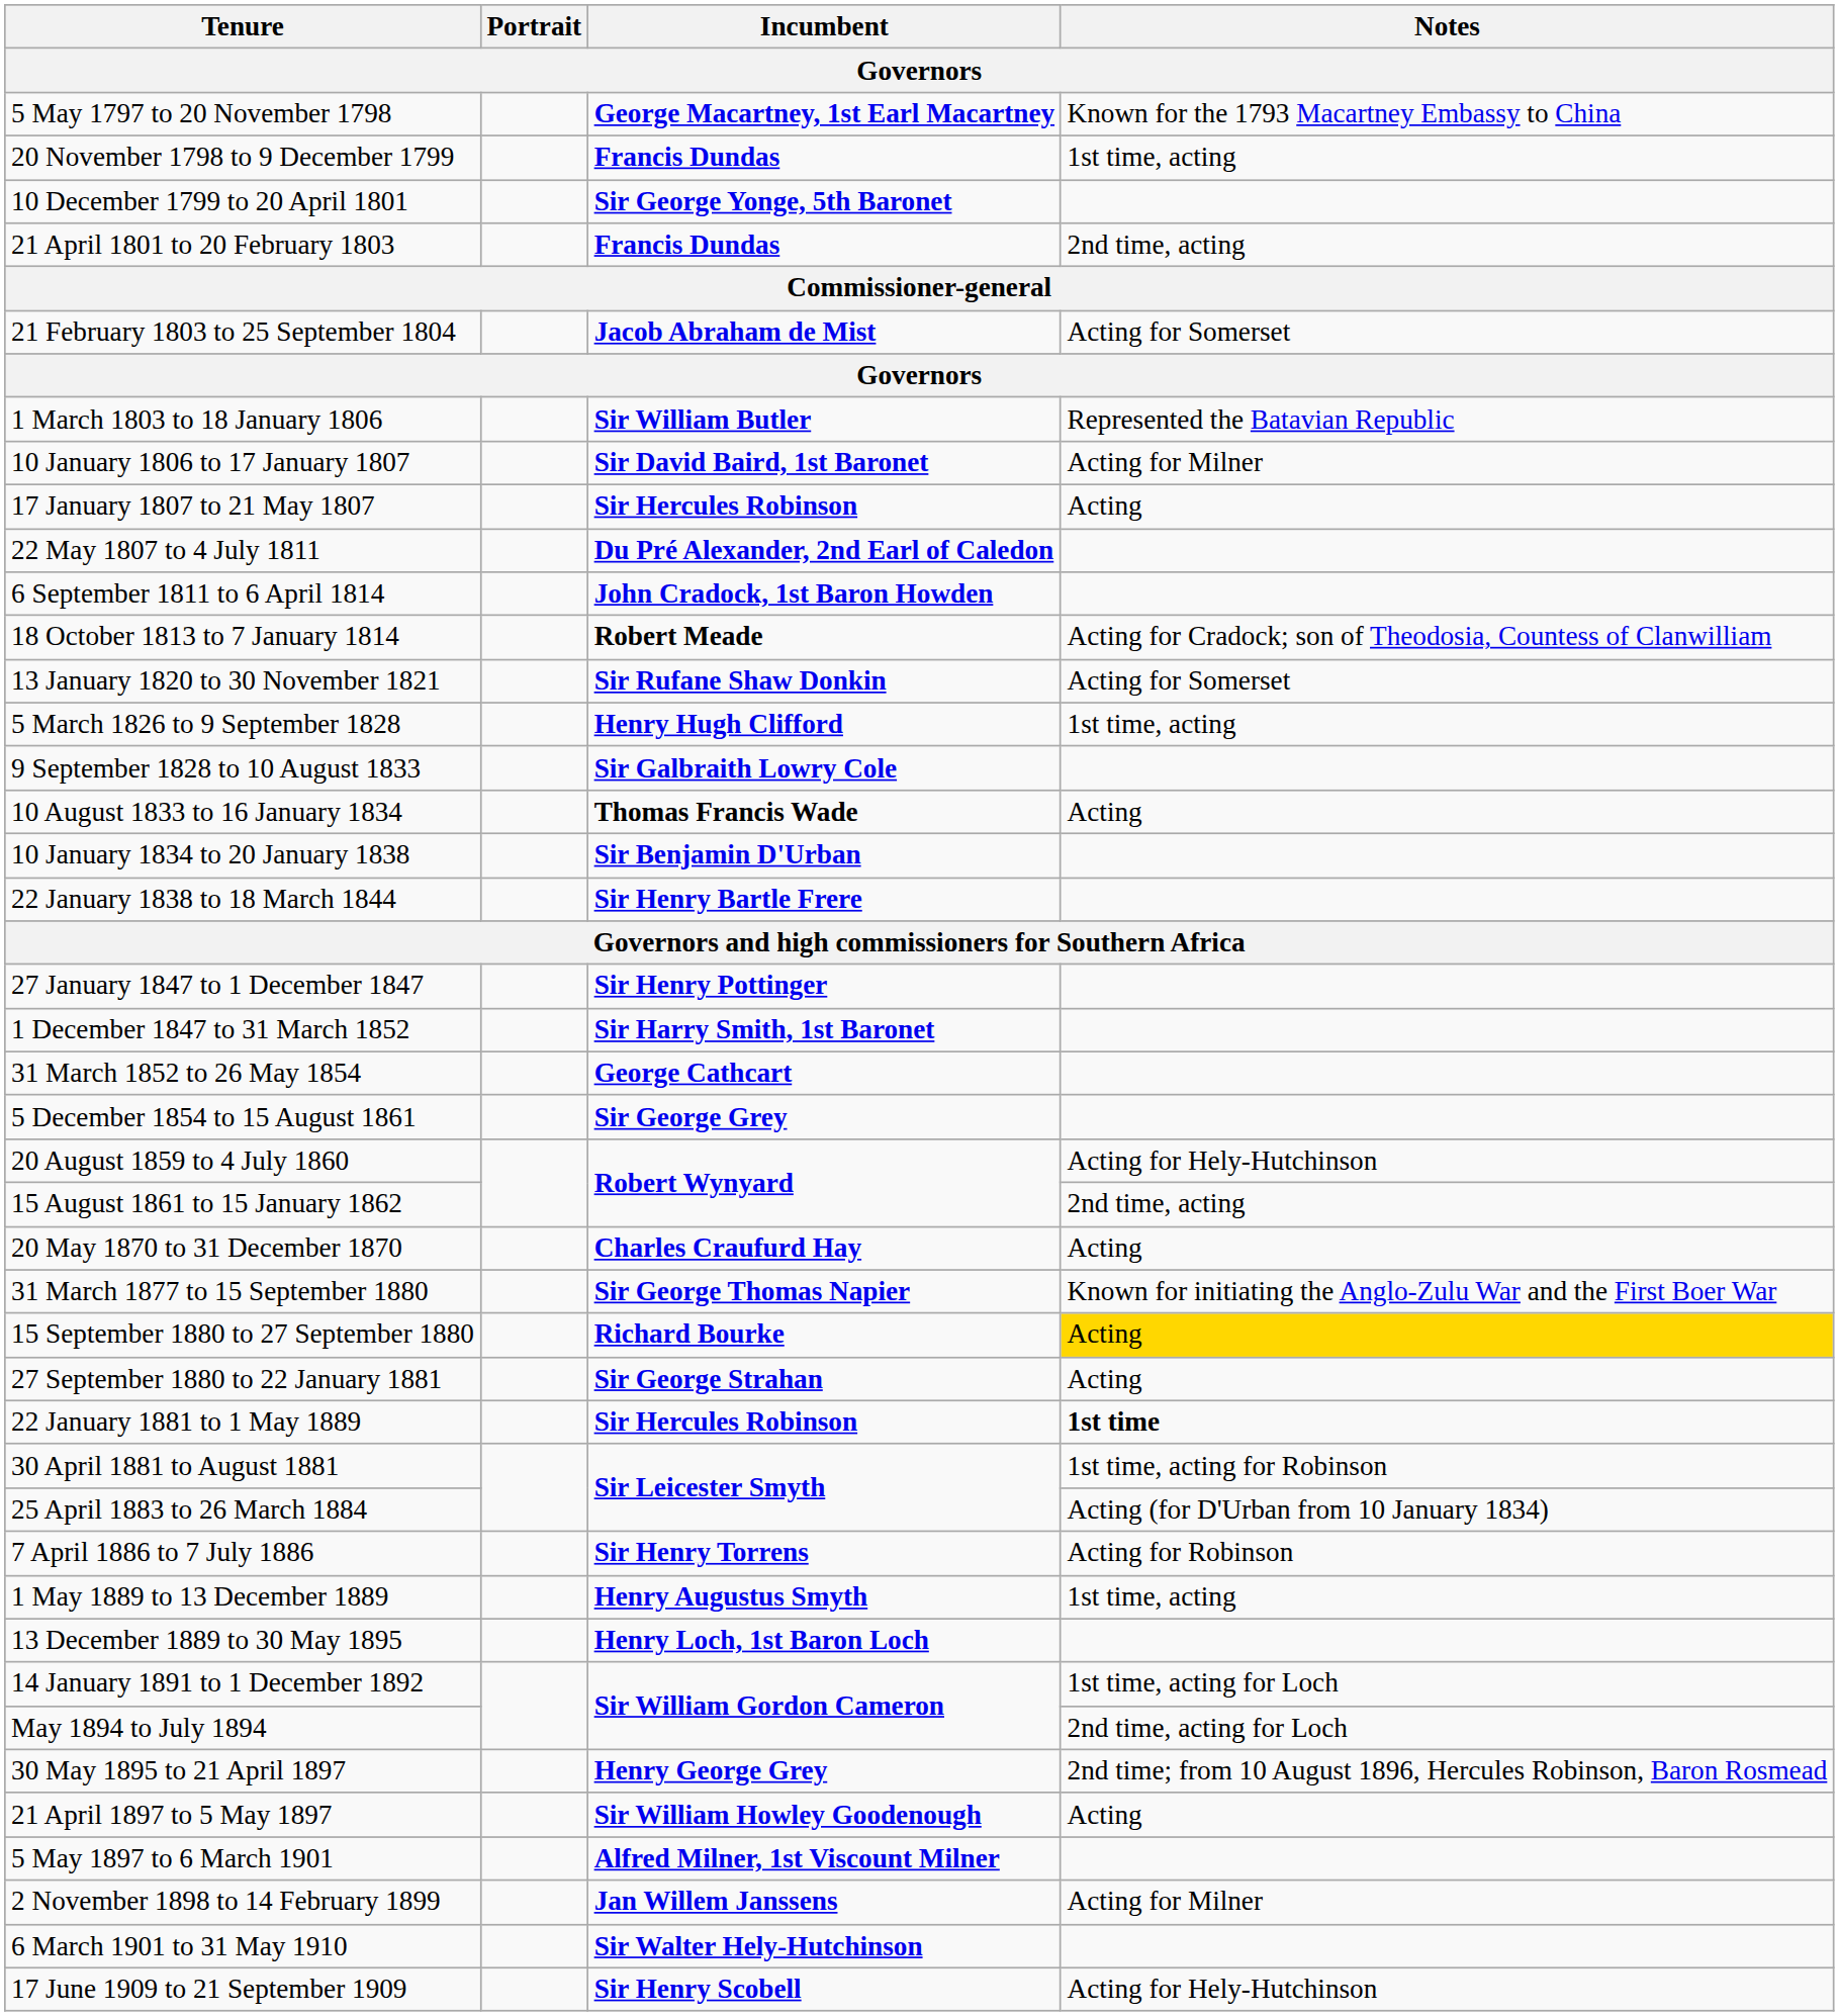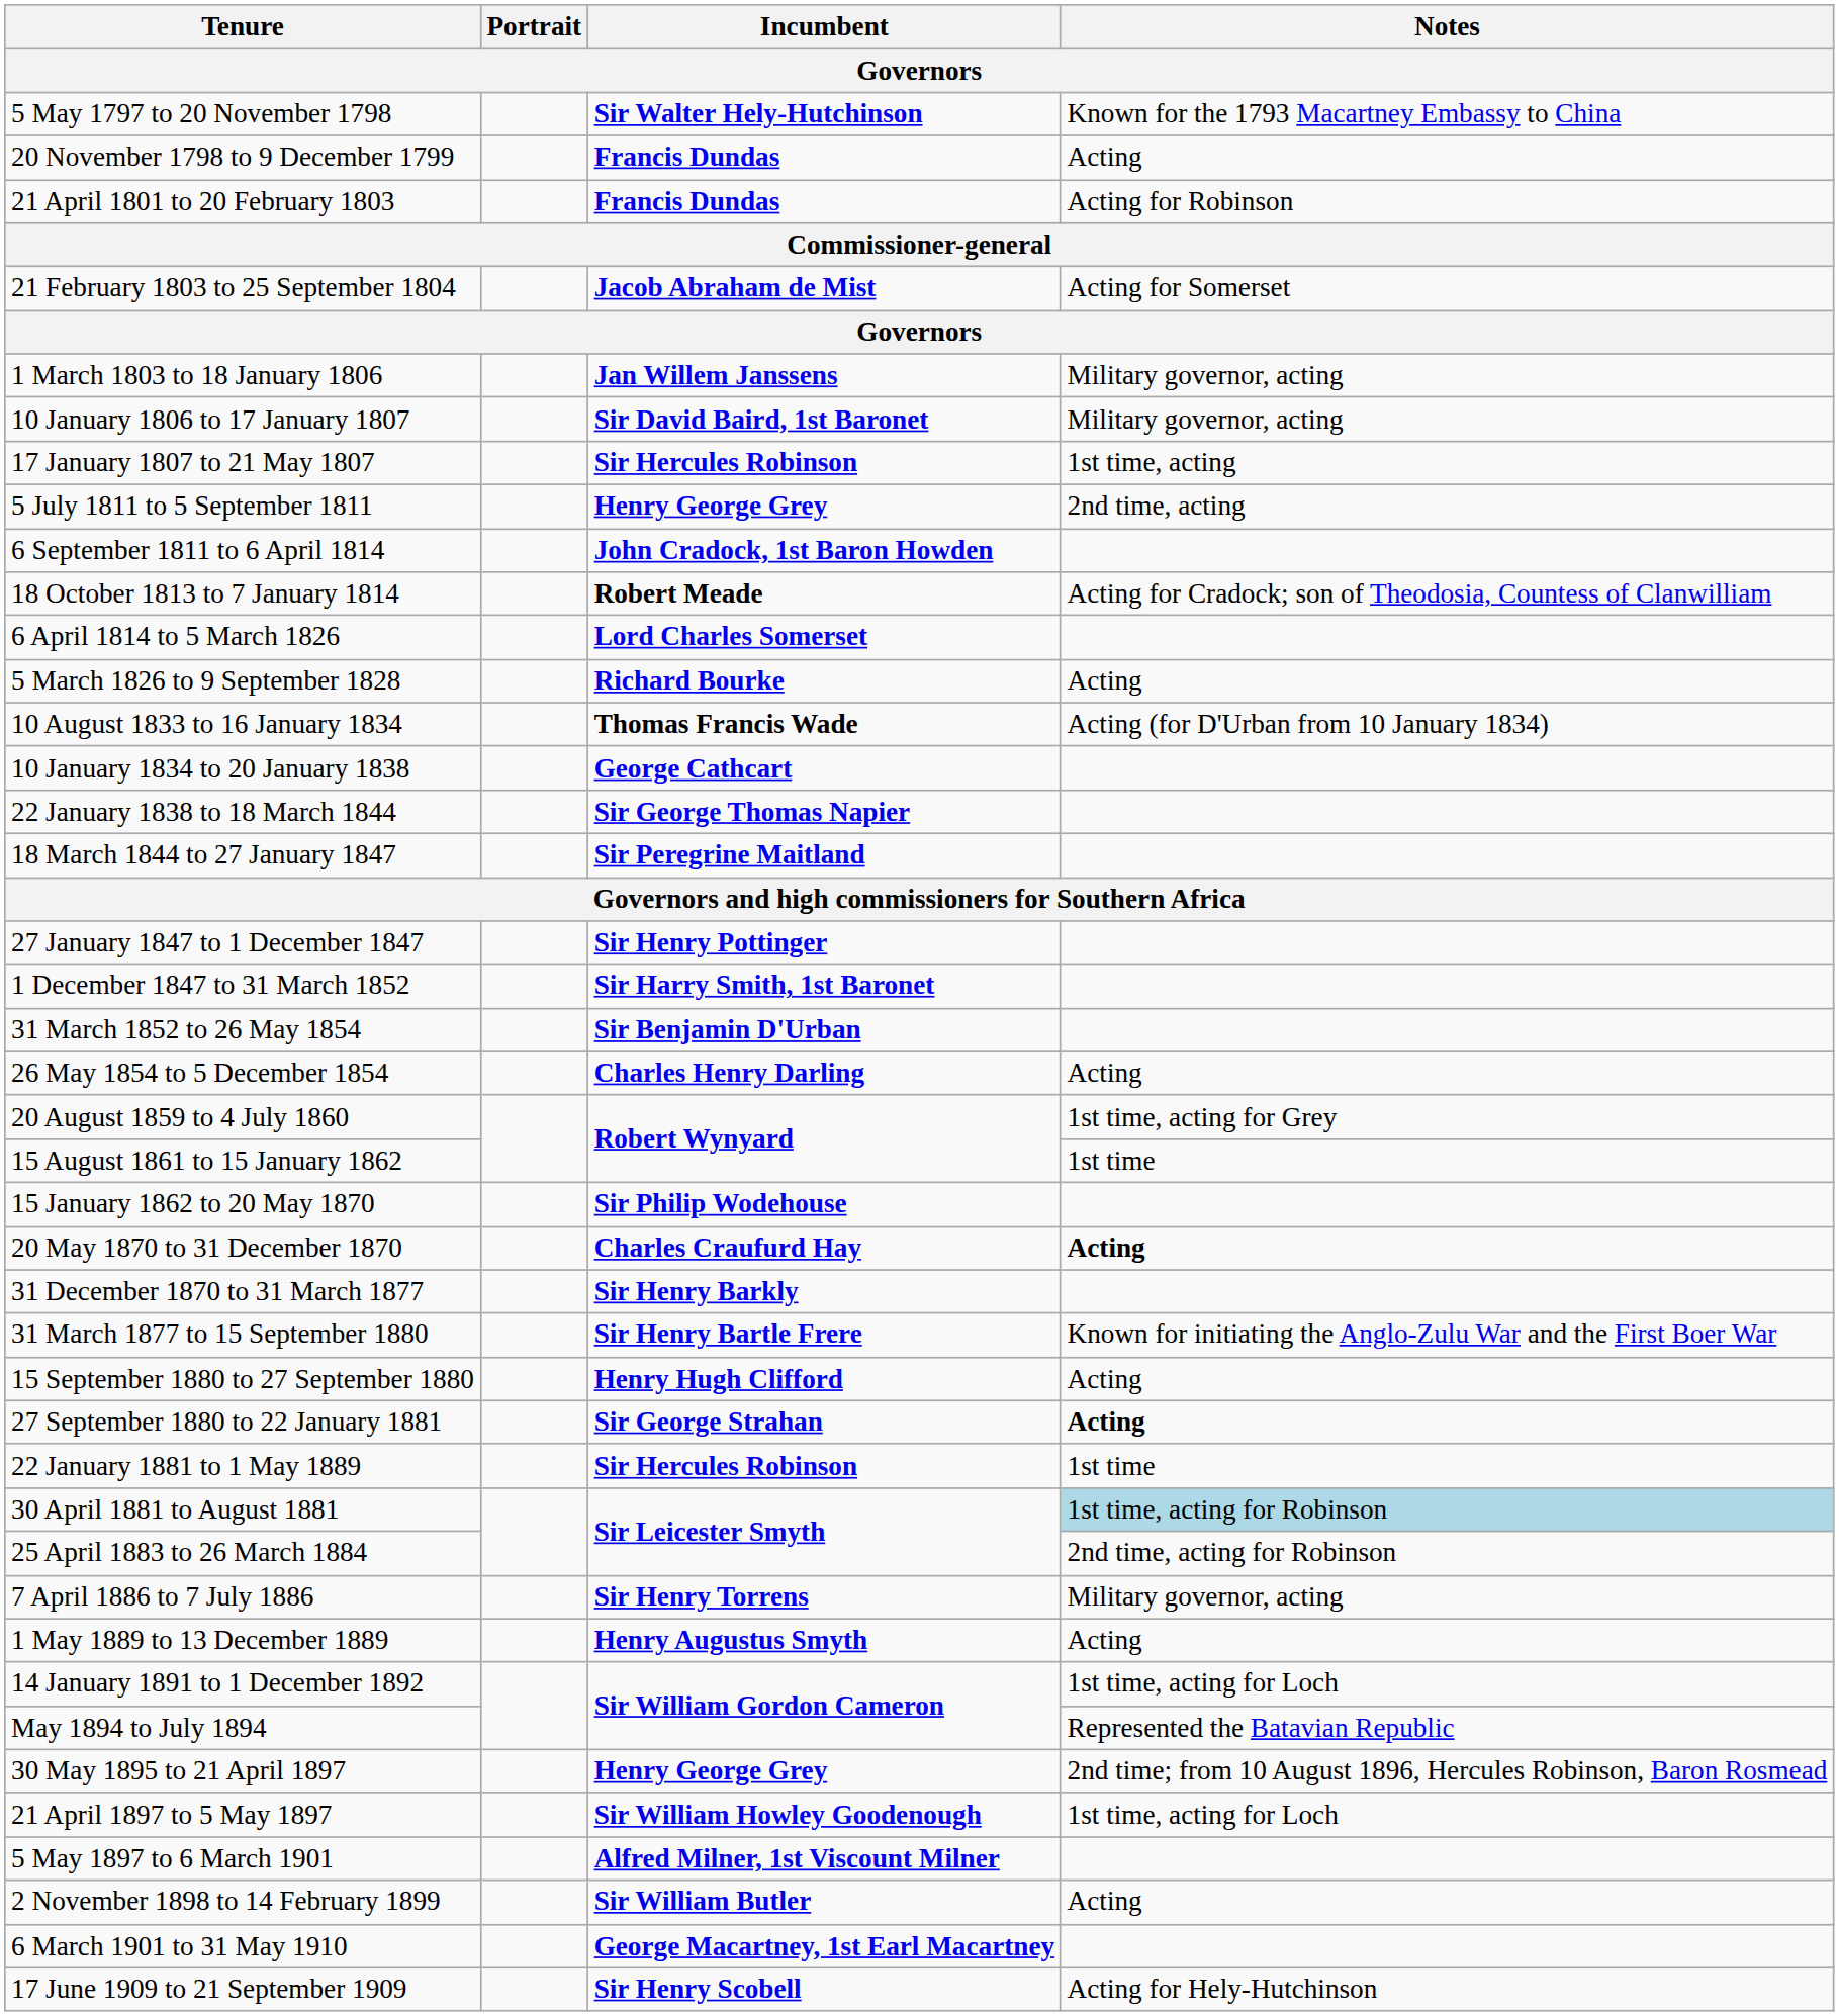 <table class="wikitable">
 <tr>
 <th>Tenure</th>
 <th>Portrait</th>
 <th>Incumbent</th>
 <th>Notes</th>
 </tr>
 <tr>
 <th colspan="4">Governors</th>
 </tr>
 <tr>
 <td>5 May 1797 to 20 November 1798</td>
 <td></td>
-<td><strong><a href='#'>George Macartney, 1st Earl Macartney</a></strong></td>
+<td><strong><a href='#'>Sir Walter Hely-Hutchinson</a></strong></td>
 <td>Known for the 1793 <a href='#'>Macartney Embassy</a> to <a href='#'>China</a></td>
 </tr>
 <tr>
 <td>20 November 1798 to 9 December 1799</td>
 <td></td>
 <td><strong><a href='#'>Francis Dundas</a></strong></td>
-<td>1st time, acting</td>
-</tr>
-<tr>
-<td>10 December 1799 to 20 April 1801</td>
-<td></td>
-<td><strong><a href='#'>Sir George Yonge, 5th Baronet</a></strong></td>
-<td></td>
+<td>Acting</td>
 </tr>
 <tr>
 <td>21 April 1801 to 20 February 1803</td>
 <td></td>
 <td><strong><a href='#'>Francis Dundas</a></strong></td>
-<td>2nd time, acting</td>
+<td>Acting for Robinson</td>
 </tr>
 <tr>
 <th colspan="4">Commissioner-general</th>
 </tr>
 <tr>
 <td>21 February 1803 to 25 September 1804</td>
 <td></td>
 <td><strong><a href='#'>Jacob Abraham de Mist</a></strong></td>
 <td>Acting for Somerset</td>
 </tr>
 <tr>
 <th colspan="4">Governors</th>
 </tr>
 <tr>
 <td>1 March 1803 to 18 January 1806</td>
 <td></td>
-<td><strong><a href='#'>Sir William Butler</a></strong></td>
-<td>Represented the <a href='#'>Batavian Republic</a></td>
+<td><strong><a href='#'>Jan Willem Janssens</a></strong></td>
+<td>Military governor, acting</td>
 </tr>
 <tr>
 <td>10 January 1806 to 17 January 1807</td>
 <td></td>
 <td><strong><a href='#'>Sir David Baird, 1st Baronet</a></strong></td>
-<td>Acting for Milner</td>
+<td>Military governor, acting</td>
 </tr>
 <tr>
 <td>17 January 1807 to 21 May 1807</td>
 <td></td>
 <td><strong><a href='#'>Sir Hercules Robinson</a></strong></td>
-<td>Acting</td>
+<td>1st time, acting</td>
 </tr>
 <tr>
-<td>22 May 1807 to 4 July 1811</td>
+<td>5 July 1811 to 5 September 1811</td>
 <td></td>
-<td><strong><a href='#'>Du Pré Alexander, 2nd Earl of Caledon</a></strong></td>
-<td></td>
+<td><strong><a href='#'>Henry George Grey</a></strong></td>
+<td>2nd time, acting</td>
 </tr>
 <tr>
 <td>6 September 1811 to 6 April 1814</td>
 <td></td>
 <td><strong><a href='#'>John Cradock, 1st Baron Howden</a></strong></td>
 <td></td>
 </tr>
 <tr>
 <td>18 October 1813 to 7 January 1814</td>
 <td></td>
 <td><strong>Robert Meade</strong></td>
 <td>Acting for Cradock; son of <a href='#'>Theodosia, Countess of Clanwilliam</a></td>
 </tr>
 <tr>
-<td>13 January 1820 to 30 November 1821</td>
+<td>6 April 1814 to 5 March 1826</td>
 <td></td>
-<td><strong><a href='#'>Sir Rufane Shaw Donkin</a></strong></td>
-<td>Acting for Somerset</td>
+<td><strong><a href='#'>Lord Charles Somerset</a></strong></td>
+<td></td>
 </tr>
 <tr>
 <td>5 March 1826 to 9 September 1828</td>
 <td></td>
-<td><strong><a href='#'>Henry Hugh Clifford</a></strong></td>
-<td>1st time, acting</td>
-</tr>
-<tr>
-<td>9 September 1828 to 10 August 1833</td>
-<td></td>
-<td><strong><a href='#'>Sir Galbraith Lowry Cole</a></strong></td>
-<td></td>
+<td><strong><a href='#'>Richard Bourke</a></strong></td>
+<td>Acting</td>
 </tr>
 <tr>
 <td>10 August 1833 to 16 January 1834</td>
 <td></td>
 <td><strong>Thomas Francis Wade</strong></td>
-<td>Acting</td>
+<td>Acting (for D'Urban from 10 January 1834)</td>
 </tr>
 <tr>
 <td>10 January 1834 to 20 January 1838</td>
 <td></td>
-<td><strong><a href='#'>Sir Benjamin D'Urban</a></strong></td>
+<td><strong><a href='#'>George Cathcart</a></strong></td>
 <td></td>
 </tr>
 <tr>
 <td>22 January 1838 to 18 March 1844</td>
 <td></td>
-<td><strong><a href='#'>Sir Henry Bartle Frere</a></strong></td>
+<td><strong><a href='#'>Sir George Thomas Napier</a></strong></td>
+<td></td>
+</tr>
+<tr>
+<td>18 March 1844 to 27 January 1847</td>
+<td></td>
+<td><strong><a href='#'>Sir Peregrine Maitland</a></strong></td>
 <td></td>
 </tr>
 <tr>
 <th colspan="4">Governors and high commissioners for Southern Africa</th>
 </tr>
 <tr>
 <td>27 January 1847 to 1 December 1847</td>
 <td></td>
 <td><strong><a href='#'>Sir Henry Pottinger</a></strong></td>
 <td></td>
 </tr>
 <tr>
 <td>1 December 1847 to 31 March 1852</td>
 <td></td>
 <td><strong><a href='#'>Sir Harry Smith, 1st Baronet</a></strong></td>
 <td></td>
 </tr>
 <tr>
 <td>31 March 1852 to 26 May 1854</td>
 <td></td>
-<td><strong><a href='#'>George Cathcart</a></strong></td>
+<td><strong><a href='#'>Sir Benjamin D'Urban</a></strong></td>
 <td></td>
 </tr>
 <tr>
-<td>5 December 1854 to 15 August 1861</td>
+<td>26 May 1854 to 5 December 1854</td>
 <td></td>
-<td><strong><a href='#'>Sir George Grey</a></strong></td>
-<td></td>
+<td><strong><a href='#'>Charles Henry Darling</a></strong></td>
+<td>Acting</td>
 </tr>
 <tr>
 <td>20 August 1859 to 4 July 1860</td>
 <td rowspan="2"></td>
 <td rowspan="2"><strong><a href='#'>Robert Wynyard</a></strong></td>
-<td>Acting for Hely-Hutchinson</td>
+<td>1st time, acting for Grey</td>
 </tr>
 <tr>
 <td>15 August 1861 to 15 January 1862</td>
-<td>2nd time, acting</td>
+<td>1st time</td>
+</tr>
+<tr>
+<td>15 January 1862 to 20 May 1870</td>
+<td></td>
+<td><strong><a href='#'>Sir Philip Wodehouse</a></strong></td>
+<td></td>
 </tr>
 <tr>
 <td>20 May 1870 to 31 December 1870</td>
 <td></td>
 <td><strong><a href='#'>Charles Craufurd Hay</a></strong></td>
-<td>Acting</td>
+<td><strong>Acting</strong></td>
+</tr>
+<tr>
+<td>31 December 1870 to 31 March 1877</td>
+<td></td>
+<td><strong><a href='#'>Sir Henry Barkly</a></strong></td>
+<td></td>
 </tr>
 <tr>
 <td>31 March 1877 to 15 September 1880</td>
 <td></td>
-<td><strong><a href='#'>Sir George Thomas Napier</a></strong></td>
+<td><strong><a href='#'>Sir Henry Bartle Frere</a></strong></td>
 <td>Known for initiating the <a href='#'>Anglo-Zulu War</a> and the <a href='#'>First Boer War</a></td>
 </tr>
 <tr>
 <td>15 September 1880 to 27 September 1880</td>
 <td></td>
-<td><strong><a href='#'>Richard Bourke</a></strong></td>
-<td style="background: gold;">Acting</td>
+<td><strong><a href='#'>Henry Hugh Clifford</a></strong></td>
+<td>Acting</td>
 </tr>
 <tr>
 <td>27 September 1880 to 22 January 1881</td>
 <td></td>
 <td><strong><a href='#'>Sir George Strahan</a></strong></td>
-<td>Acting</td>
+<td><strong>Acting</strong></td>
 </tr>
 <tr>
 <td>22 January 1881 to 1 May 1889</td>
 <td></td>
 <td><strong><a href='#'>Sir Hercules Robinson</a></strong></td>
-<td><strong>1st time</strong></td>
+<td>1st time</td>
 </tr>
 <tr>
 <td>30 April 1881 to August 1881</td>
 <td rowspan="2"></td>
 <td rowspan="2"><strong><a href='#'>Sir Leicester Smyth</a></strong></td>
-<td>1st time, acting for Robinson</td>
+<td style="background: lightblue;">1st time, acting for Robinson</td>
 </tr>
 <tr>
 <td>25 April 1883 to 26 March 1884</td>
-<td>Acting (for D'Urban from 10 January 1834)</td>
+<td>2nd time, acting for Robinson</td>
 </tr>
 <tr>
 <td>7 April 1886 to 7 July 1886</td>
 <td></td>
 <td><strong><a href='#'>Sir Henry Torrens</a></strong></td>
-<td>Acting for Robinson</td>
+<td>Military governor, acting</td>
 </tr>
 <tr>
 <td>1 May 1889 to 13 December 1889</td>
 <td></td>
 <td><strong><a href='#'>Henry Augustus Smyth</a></strong></td>
-<td>1st time, acting</td>
-</tr>
-<tr>
-<td>13 December 1889 to 30 May 1895</td>
-<td></td>
-<td><strong><a href='#'>Henry Loch, 1st Baron Loch</a></strong></td>
-<td></td>
+<td>Acting</td>
 </tr>
 <tr>
 <td>14 January 1891 to 1 December 1892</td>
 <td rowspan="2"></td>
 <td rowspan="2"><strong><a href='#'>Sir William Gordon Cameron</a></strong></td>
 <td>1st time, acting for Loch</td>
 </tr>
 <tr>
 <td>May 1894 to July 1894</td>
-<td>2nd time, acting for Loch</td>
+<td>Represented the <a href='#'>Batavian Republic</a></td>
 </tr>
 <tr>
 <td>30 May 1895 to 21 April 1897</td>
 <td></td>
 <td><strong><a href='#'>Henry George Grey</a></strong></td>
 <td>2nd time; from 10 August 1896, Hercules Robinson, <a href='#'>Baron Rosmead</a></td>
 </tr>
 <tr>
 <td>21 April 1897 to 5 May 1897</td>
 <td></td>
 <td><strong><a href='#'>Sir William Howley Goodenough</a></strong></td>
-<td>Acting</td>
+<td>1st time, acting for Loch</td>
 </tr>
 <tr>
 <td>5 May 1897 to 6 March 1901</td>
 <td></td>
 <td><strong><a href='#'>Alfred Milner, 1st Viscount Milner</a></strong></td>
 <td></td>
 </tr>
 <tr>
 <td>2 November 1898 to 14 February 1899</td>
 <td></td>
-<td><strong><a href='#'>Jan Willem Janssens</a></strong></td>
-<td>Acting for Milner</td>
+<td><strong><a href='#'>Sir William Butler</a></strong></td>
+<td>Acting</td>
 </tr>
 <tr>
 <td>6 March 1901 to 31 May 1910</td>
 <td></td>
-<td><strong><a href='#'>Sir Walter Hely-Hutchinson</a></strong></td>
+<td><strong><a href='#'>George Macartney, 1st Earl Macartney</a></strong></td>
 <td></td>
 </tr>
 <tr>
 <td>17 June 1909 to 21 September 1909</td>
 <td></td>
 <td><strong><a href='#'>Sir Henry Scobell</a></strong></td>
 <td>Acting for Hely-Hutchinson</td>
 </tr>
 </table>
